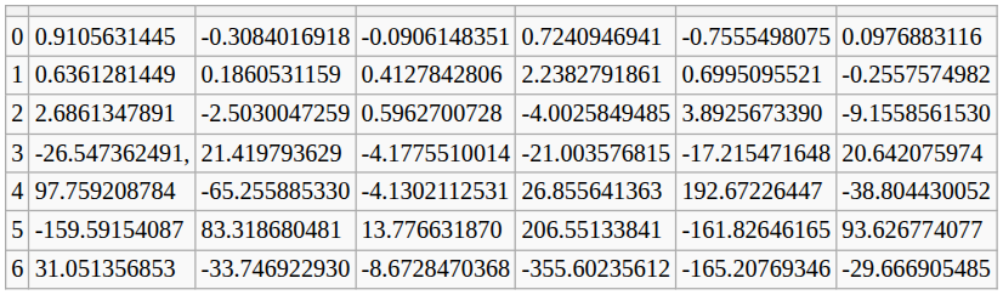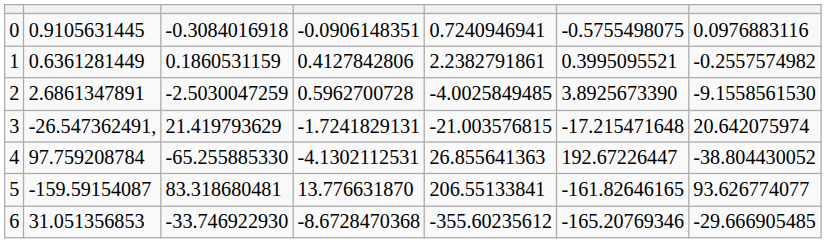 <table class="wikitable">
 <tr>
 <th></th>
 <th></th>
 <th></th>
 <th></th>
 <th></th>
 <th></th>
 <th></th>
 </tr>
 <tr>
 <td>0</td>
 <td>0.9105631445</td>
 <td>-0.3084016918</td>
 <td>-0.0906148351</td>
 <td>0.7240946941</td>
-<td>-0.7555498075</td>
+<td>-0.5755498075</td>
 <td>0.0976883116</td>
 </tr>
 <tr>
 <td>1</td>
 <td>0.6361281449</td>
 <td>0.1860531159</td>
 <td>0.4127842806</td>
 <td>2.2382791861</td>
-<td>0.6995095521</td>
+<td>0.3995095521</td>
 <td>-0.2557574982</td>
 </tr>
 <tr>
 <td>2</td>
 <td>2.6861347891</td>
 <td>-2.5030047259</td>
 <td>0.5962700728</td>
 <td>-4.0025849485</td>
 <td>3.8925673390</td>
 <td>-9.1558561530</td>
 </tr>
 <tr>
 <td>3</td>
 <td>-26.547362491,</td>
 <td>21.419793629</td>
-<td>-4.1775510014</td>
+<td>-1.7241829131</td>
 <td>-21.003576815</td>
 <td>-17.215471648</td>
 <td>20.642075974</td>
 </tr>
 <tr>
 <td>4</td>
 <td>97.759208784</td>
 <td>-65.255885330</td>
 <td>-4.1302112531</td>
 <td>26.855641363</td>
 <td>192.67226447</td>
 <td>-38.804430052</td>
 </tr>
 <tr>
 <td>5</td>
 <td>-159.59154087</td>
 <td>83.318680481</td>
 <td>13.776631870</td>
 <td>206.55133841</td>
 <td>-161.82646165</td>
 <td>93.626774077</td>
 </tr>
 <tr>
 <td>6</td>
 <td>31.051356853</td>
 <td>-33.746922930</td>
 <td>-8.6728470368</td>
 <td>-355.60235612</td>
 <td>-165.20769346</td>
 <td>-29.666905485</td>
 </tr>
 </table>
